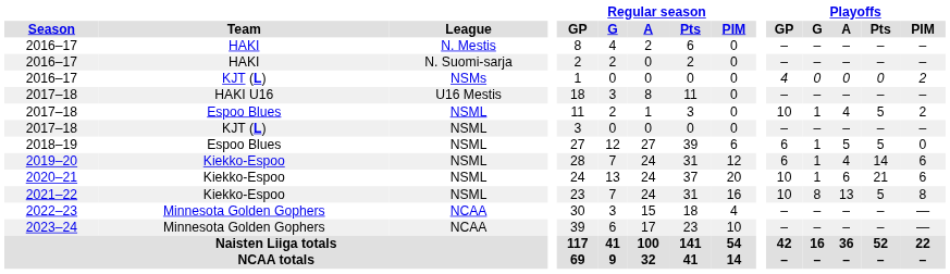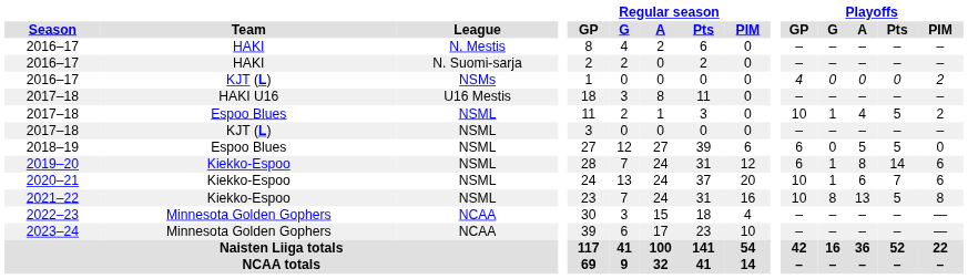 <table border="0" cellpadding="1" cellspacing="0" width="90%" style="text-align:center">
 <tr>
 <th colspan="3" bgcolor="#ffffff"> </th>
 <th rowspan="96" bgcolor="#ffffff"> </th>
 <th colspan="5"><a href='#'>Regular season</a></th>
 <th rowspan="96" bgcolor="#ffffff"> </th>
 <th colspan="5"><a href='#'>Playoffs</a></th>
 </tr>
 <tr bgcolor="#e0e0e0">
 <th><a href='#'>Season</a></th>
 <th>Team</th>
 <th>League</th>
 <th>GP</th>
 <th><a href='#'>G</a></th>
 <th><a href='#'>A</a></th>
 <th><a href='#'>Pts</a></th>
 <th><a href='#'>PIM</a></th>
 <th>GP</th>
 <th>G</th>
 <th>A</th>
 <th>Pts</th>
 <th>PIM</th>
 </tr>
 <tr>
 <td>2016–17</td>
 <td><a href='#'>HAKI</a></td>
 <td><a href='#'>N. Mestis</a></td>
 <td>8</td>
 <td>4</td>
 <td>2</td>
 <td>6</td>
 <td>0</td>
 <td>–</td>
 <td>–</td>
 <td>–</td>
 <td>–</td>
 <td>–</td>
 </tr>
 <tr bgcolor="#f0f0f0">
 <td>2016–17</td>
 <td>HAKI</td>
 <td>N. Suomi-sarja</td>
 <td>2</td>
 <td>2</td>
 <td>0</td>
 <td>2</td>
 <td>0</td>
 <td>–</td>
 <td>–</td>
 <td>–</td>
 <td>–</td>
 <td>–</td>
 </tr>
 <tr>
 <td>2016–17</td>
 <td><a href='#'>KJT</a> (<a href='#'><strong>L</strong></a>)</td>
 <td><a href='#'>NSMs</a></td>
 <td>1</td>
 <td>0</td>
 <td>0</td>
 <td>0</td>
 <td>0</td>
 <td><em>4</em></td>
 <td><em>0</em></td>
 <td><em>0</em></td>
 <td><em>0</em></td>
 <td><em>2</em></td>
 </tr>
 <tr bgcolor="#f0f0f0">
 <td>2017–18</td>
 <td>HAKI U16</td>
 <td>U16 Mestis</td>
 <td>18</td>
 <td>3</td>
 <td>8</td>
 <td>11</td>
 <td>0</td>
 <td>–</td>
 <td>–</td>
 <td>–</td>
 <td>–</td>
 <td>–</td>
 </tr>
 <tr>
 <td>2017–18</td>
 <td><a href='#'>Espoo Blues</a></td>
 <td><a href='#'>NSML</a></td>
 <td>11</td>
 <td>2</td>
 <td>1</td>
 <td>3</td>
 <td>0</td>
 <td>10</td>
 <td>1</td>
 <td>4</td>
 <td>5</td>
 <td>2</td>
 </tr>
 <tr bgcolor="#f0f0f0">
 <td>2017–18</td>
 <td>KJT (<a href='#'><strong>L</strong></a>)</td>
 <td>NSML</td>
 <td>3</td>
 <td>0</td>
 <td>0</td>
 <td>0</td>
 <td>0</td>
 <td>–</td>
 <td>–</td>
 <td>–</td>
 <td>–</td>
 <td>–</td>
 </tr>
 <tr>
 <td>2018–19</td>
 <td>Espoo Blues</td>
 <td>NSML</td>
 <td>27</td>
 <td>12</td>
 <td>27</td>
 <td>39</td>
 <td>6</td>
 <td>6</td>
-<td>1</td>
+<td>0</td>
 <td>5</td>
 <td>5</td>
 <td>0</td>
 </tr>
 <tr bgcolor="#f0f0f0">
 <td><a href='#'>2019–20</a></td>
 <td><a href='#'>Kiekko-Espoo</a></td>
 <td>NSML</td>
 <td>28</td>
 <td>7</td>
 <td>24</td>
 <td>31</td>
 <td>12</td>
 <td>6</td>
 <td>1</td>
-<td>4</td>
+<td>8</td>
 <td>14</td>
 <td>6</td>
 </tr>
 <tr>
 <td><a href='#'>2020–21</a></td>
 <td>Kiekko-Espoo</td>
 <td>NSML</td>
 <td>24</td>
 <td>13</td>
 <td>24</td>
 <td>37</td>
 <td>20</td>
 <td>10</td>
 <td>1</td>
 <td>6</td>
-<td>21</td>
+<td>7</td>
 <td>6</td>
 </tr>
 <tr bgcolor="#f0f0f0">
 <td><a href='#'>2021–22</a></td>
 <td>Kiekko-Espoo</td>
 <td>NSML</td>
 <td>23</td>
 <td>7</td>
 <td>24</td>
 <td>31</td>
 <td>16</td>
 <td>10</td>
 <td>8</td>
 <td>13</td>
 <td>5</td>
 <td>8</td>
 </tr>
 <tr>
 <td><a href='#'>2022–23</a></td>
 <td><a href='#'>Minnesota Golden Gophers</a></td>
 <td><a href='#'>NCAA</a></td>
 <td>30</td>
 <td>3</td>
 <td>15</td>
 <td>18</td>
 <td>4</td>
 <td>–</td>
 <td>–</td>
 <td>–</td>
 <td>–</td>
 <td>—</td>
 </tr>
 <tr bgcolor="#f0f0f0">
 <td><a href='#'>2023–24</a></td>
 <td>Minnesota Golden Gophers</td>
 <td>NCAA</td>
 <td>39</td>
 <td>6</td>
 <td>17</td>
 <td>23</td>
 <td>10</td>
 <td>–</td>
 <td>–</td>
 <td>–</td>
 <td>–</td>
 <td>—</td>
 </tr>
 <tr bgcolor="#e0e0e0">
 <th colspan="3">Naisten Liiga totals</th>
 <th>117</th>
 <th>41</th>
 <th>100</th>
 <th>141</th>
 <th>54</th>
 <th>42</th>
 <th>16</th>
 <th>36</th>
 <th>52</th>
 <th>22</th>
 </tr>
 <tr bgcolor="#e0e0e0">
 <th colspan="3">NCAA totals</th>
 <th>69</th>
 <th>9</th>
 <th>32</th>
 <th>41</th>
 <th>14</th>
 <th>–</th>
 <th>–</th>
 <th>–</th>
 <th>–</th>
 <th>–</th>
 </tr>
 </table>
